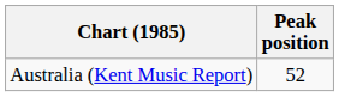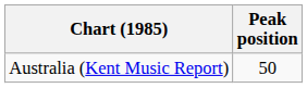 <table class="wikitable">
 <tr>
 <th>Chart (1985)</th>
 <th>Peak<br> position</th>
 </tr>
 <tr>
 <td>Australia (<a href='#'>Kent Music Report</a>)</td>
-<td align="center">52</td>
+<td align="center">50</td>
 </tr>
 </table>
